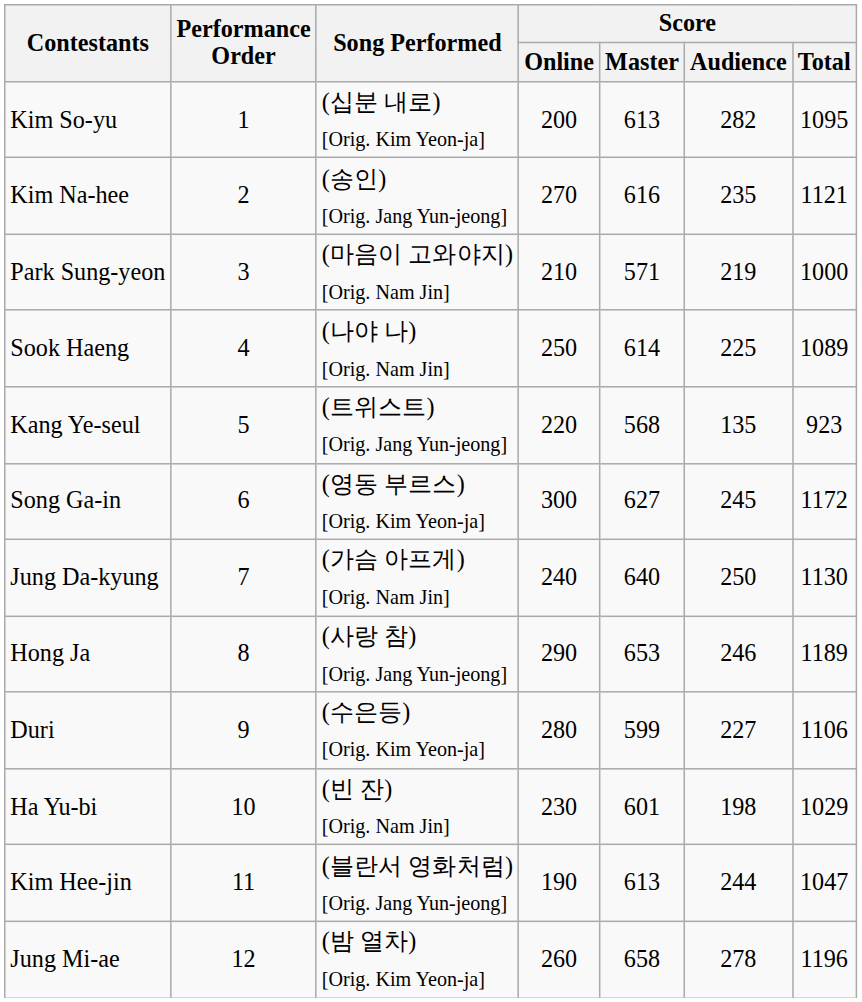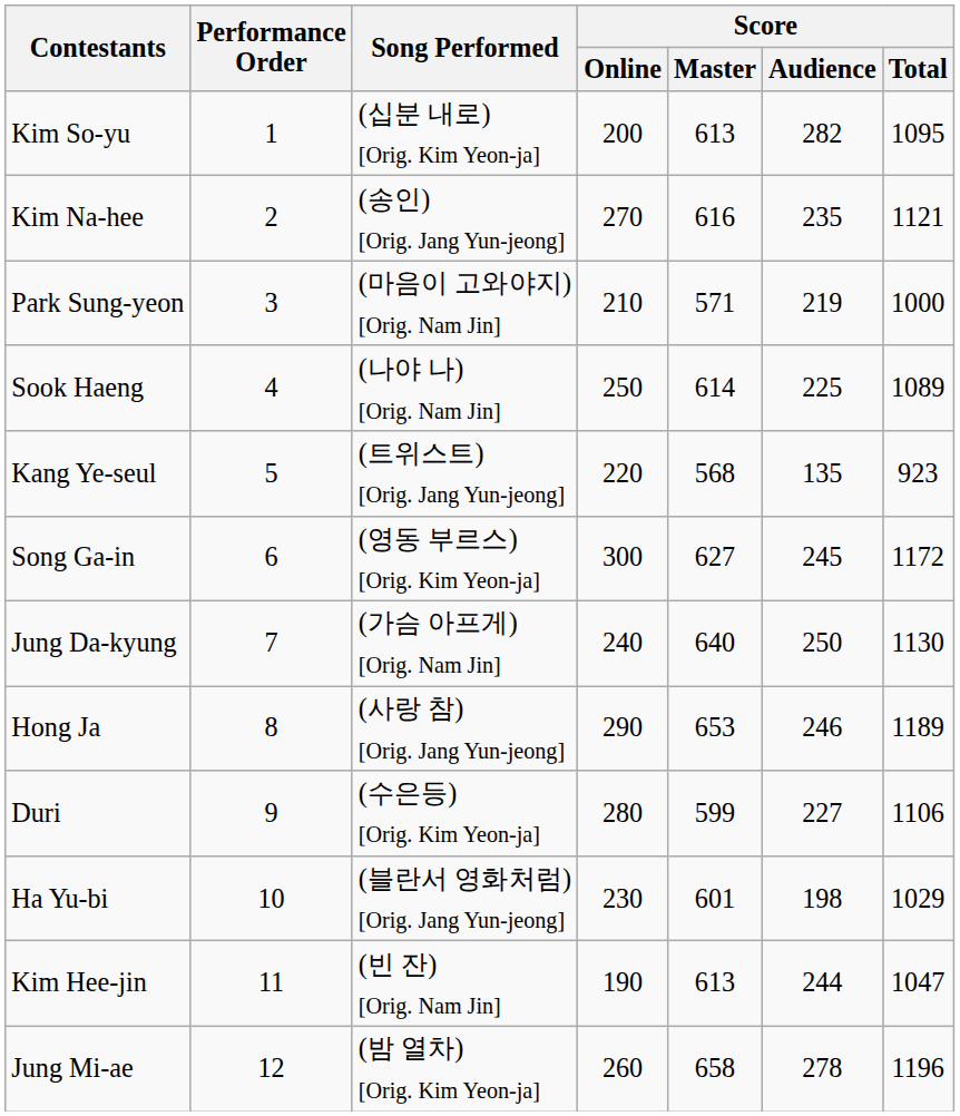 <table class="wikitable sortable">
 <tr>
 <th rowspan=2>Contestants</th>
 <th rowspan=2>Performance<br>Order</th>
 <th rowspan=2>Song Performed</th>
 <th colspan=4>Score</th>
 </tr>
 <tr>
 <th>Online</th>
 <th>Master</th>
 <th>Audience</th>
 <th>Total</th>
 </tr>
 <tr>
 <td>Kim So-yu</td>
 <td align=center>1</td>
 <td>(십분 내로)<br><sub>[Orig. Kim Yeon-ja]</sub></td>
 <td align=center>200</td>
 <td align=center>613</td>
 <td align=center>282</td>
 <td align=center>1095</td>
 </tr>
 <tr>
 <td>Kim Na-hee</td>
 <td align=center>2</td>
 <td>(송인)<br><sub>[Orig. Jang Yun-jeong]</sub></td>
 <td align=center>270</td>
 <td align=center>616</td>
 <td align=center>235</td>
 <td align=center>1121</td>
 </tr>
 <tr>
 <td>Park Sung-yeon</td>
 <td align=center>3</td>
 <td>(마음이 고와야지)<br><sub>[Orig. Nam Jin]</sub></td>
 <td align=center>210</td>
 <td align=center>571</td>
 <td align=center>219</td>
 <td align=center>1000</td>
 </tr>
 <tr>
 <td>Sook Haeng</td>
 <td align=center>4</td>
 <td>(나야 나)<br><sub>[Orig. Nam Jin]</sub></td>
 <td align=center>250</td>
 <td align=center>614</td>
 <td align=center>225</td>
 <td align=center>1089</td>
 </tr>
 <tr>
 <td>Kang Ye-seul</td>
 <td align=center>5</td>
 <td>(트위스트)<br><sub>[Orig. Jang Yun-jeong]</sub></td>
 <td align=center>220</td>
 <td align=center>568</td>
 <td align=center>135</td>
 <td align=center>923</td>
 </tr>
 <tr>
 <td>Song Ga-in</td>
 <td align=center>6</td>
 <td>(영동 부르스)<br><sub>[Orig. Kim Yeon-ja]</sub></td>
 <td align=center>300</td>
 <td align=center>627</td>
 <td align=center>245</td>
 <td align=center>1172</td>
 </tr>
 <tr>
 <td>Jung Da-kyung</td>
 <td align=center>7</td>
 <td>(가슴 아프게)<br><sub>[Orig. Nam Jin]</sub></td>
 <td align=center>240</td>
 <td align=center>640</td>
 <td align=center>250</td>
 <td align=center>1130</td>
 </tr>
 <tr>
 <td>Hong Ja</td>
 <td align=center>8</td>
 <td>(사랑 참)<br><sub>[Orig. Jang Yun-jeong]</sub></td>
 <td align=center>290</td>
 <td align=center>653</td>
 <td align=center>246</td>
 <td align=center>1189</td>
 </tr>
 <tr>
 <td>Duri</td>
 <td align=center>9</td>
 <td>(수은등)<br><sub>[Orig. Kim Yeon-ja]</sub></td>
 <td align=center>280</td>
 <td align=center>599</td>
 <td align=center>227</td>
 <td align=center>1106</td>
 </tr>
 <tr>
 <td>Ha Yu-bi</td>
 <td align=center>10</td>
-<td>(빈 잔)<br><sub>[Orig. Nam Jin]</sub></td>
+<td>(블란서 영화처럼)<br><sub>[Orig. Jang Yun-jeong]</sub></td>
 <td align=center>230</td>
 <td align=center>601</td>
 <td align=center>198</td>
 <td align=center>1029</td>
 </tr>
 <tr>
 <td>Kim Hee-jin</td>
 <td align=center>11</td>
-<td>(블란서 영화처럼)<br><sub>[Orig. Jang Yun-jeong]</sub></td>
+<td>(빈 잔)<br><sub>[Orig. Nam Jin]</sub></td>
 <td align=center>190</td>
 <td align=center>613</td>
 <td align=center>244</td>
 <td align=center>1047</td>
 </tr>
 <tr>
 <td>Jung Mi-ae</td>
 <td align=center>12</td>
 <td>(밤 열차)<br><sub>[Orig. Kim Yeon-ja]</sub></td>
 <td align=center>260</td>
 <td align=center>658</td>
 <td align=center>278</td>
 <td align=center>1196</td>
 </tr>
 </table>
